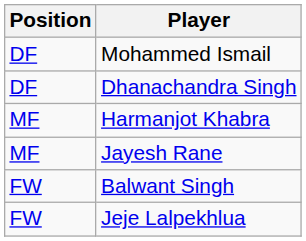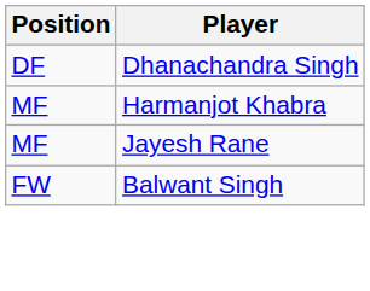 <table class="wikitable sortable">
 <tr>
 <th>Position</th>
 <th>Player</th>
-</tr>
-<tr>
-<td><a href='#'>DF</a></td>
-<td> Mohammed Ismail</td>
 </tr>
 <tr>
 <td><a href='#'>DF</a></td>
 <td> <a href='#'>Dhanachandra Singh</a></td>
 </tr>
 <tr>
 <td><a href='#'>MF</a></td>
 <td> <a href='#'>Harmanjot Khabra</a></td>
 </tr>
 <tr>
 <td><a href='#'>MF</a></td>
 <td> <a href='#'>Jayesh Rane</a></td>
 </tr>
 <tr>
 <td><a href='#'>FW</a></td>
 <td> <a href='#'>Balwant Singh</a></td>
 </tr>
-<tr>
-<td><a href='#'>FW</a></td>
-<td> <a href='#'>Jeje Lalpekhlua</a></td>
-</tr>
 </table>
